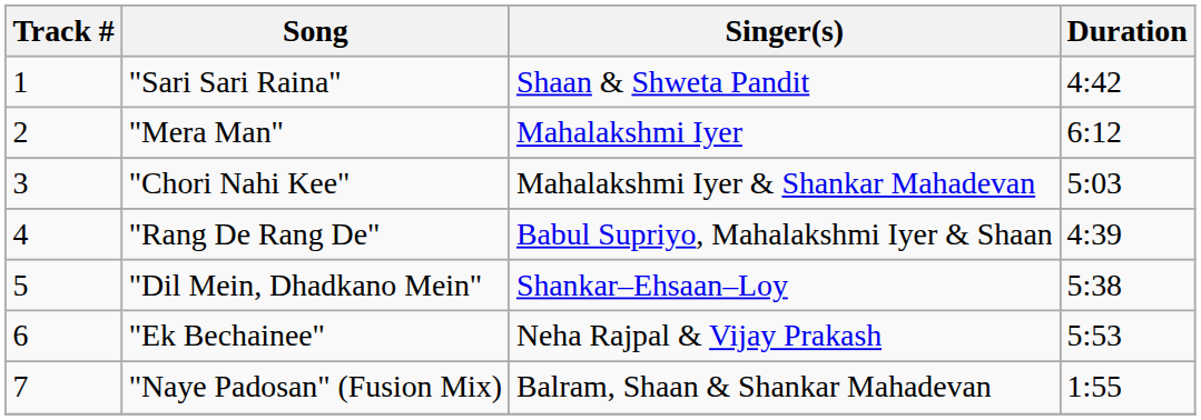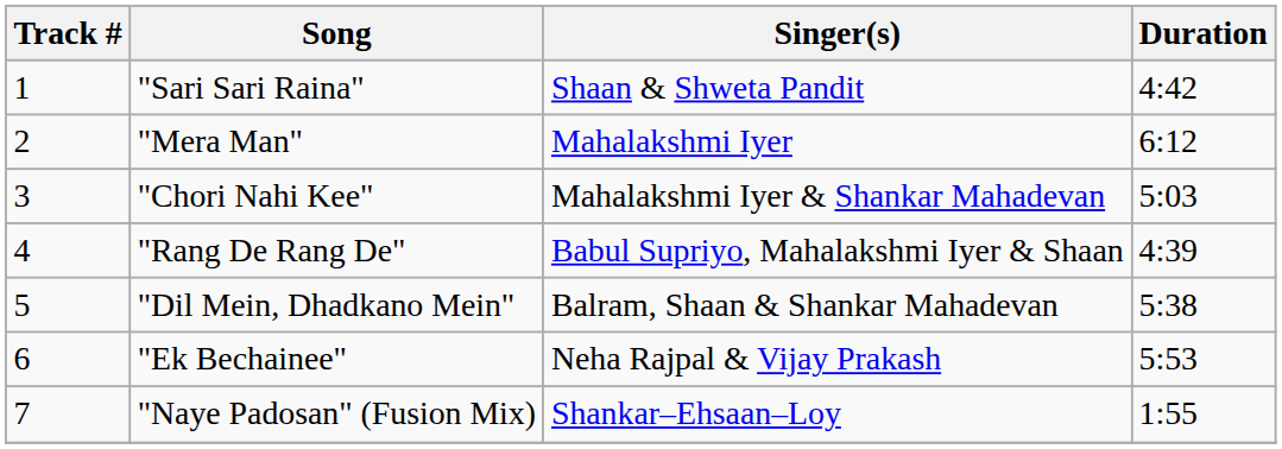 <table class="wikitable" style="font-size:95%;">
 <tr>
 <th>Track #</th>
 <th>Song</th>
 <th>Singer(s)</th>
 <th>Duration</th>
 </tr>
 <tr>
 <td>1</td>
 <td>"Sari Sari Raina"</td>
 <td><a href='#'>Shaan</a> & <a href='#'>Shweta Pandit</a></td>
 <td>4:42</td>
 </tr>
 <tr>
 <td>2</td>
 <td>"Mera Man"</td>
 <td><a href='#'>Mahalakshmi Iyer</a></td>
 <td>6:12</td>
 </tr>
 <tr>
 <td>3</td>
 <td>"Chori Nahi Kee"</td>
 <td>Mahalakshmi Iyer & <a href='#'>Shankar Mahadevan</a></td>
 <td>5:03</td>
 </tr>
 <tr>
 <td>4</td>
 <td>"Rang De Rang De"</td>
 <td><a href='#'>Babul Supriyo</a>, Mahalakshmi Iyer & Shaan</td>
 <td>4:39</td>
 </tr>
 <tr>
 <td>5</td>
 <td>"Dil Mein, Dhadkano Mein"</td>
-<td><a href='#'>Shankar–Ehsaan–Loy</a></td>
+<td>Balram, Shaan & Shankar Mahadevan</td>
 <td>5:38</td>
 </tr>
 <tr>
 <td>6</td>
 <td>"Ek Bechainee"</td>
 <td>Neha Rajpal & <a href='#'>Vijay Prakash</a></td>
 <td>5:53</td>
 </tr>
 <tr>
 <td>7</td>
 <td>"Naye Padosan" (Fusion Mix)</td>
-<td>Balram, Shaan & Shankar Mahadevan</td>
+<td><a href='#'>Shankar–Ehsaan–Loy</a></td>
 <td>1:55</td>
 </tr>
 <tr>
 </tr>
 </table>
